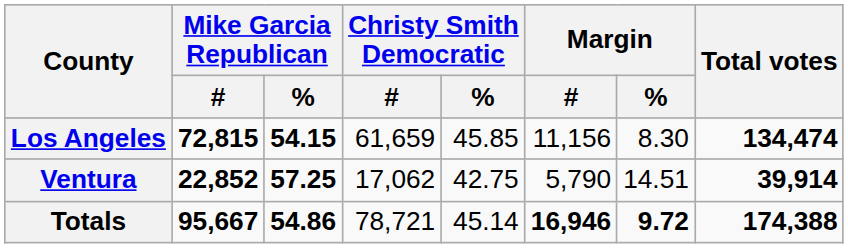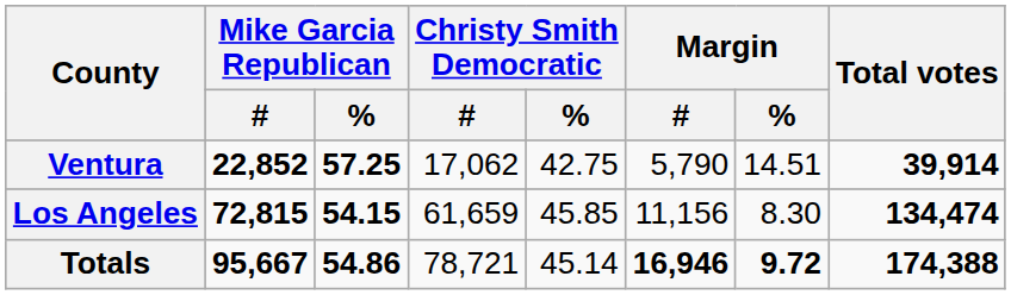 <table class="wikitable sortable"  style="text-align:right">
 <tr>
 <th rowspan="2">County</th>
 <th colspan="2"><a href='#'>Mike Garcia</a><br><a href='#'>Republican</a></th>
 <th colspan="2"><a href='#'>Christy Smith</a><br><a href='#'>Democratic</a></th>
 <th colspan="2">Margin</th>
 <th rowspan="2">Total votes</th>
 </tr>
 <tr>
 <th data-sort-type="number" style="text-align:center;">#</th>
 <th data-sort-type="number" style="text-align:center;">%</th>
 <th data-sort-type="number" style="text-align:center;">#</th>
 <th data-sort-type="number" style="text-align:center;">%</th>
 <th data-sort-type="number" style="text-align:center;">#</th>
 <th data-sort-type="number" style="text-align:center;">%</th>
 </tr>
 <tr>
+<th><a href='#'>Ventura</a> </th>
+<td><strong>22,852</strong></td>
+<td><strong>57.25</strong></td>
+<td>17,062</td>
+<td>42.75</td>
+<td>5,790</td>
+<td>14.51</td>
+<td><strong>39,914</strong></td>
+</tr>
+<tr>
 <th><a href='#'>Los Angeles</a> </th>
 <td><strong>72,815</strong></td>
 <td><strong>54.15</strong></td>
 <td>61,659</td>
 <td>45.85</td>
 <td>11,156</td>
 <td>8.30</td>
 <td><strong>134,474</strong></td>
-</tr>
-<tr>
-<th><a href='#'>Ventura</a> </th>
-<td><strong>22,852</strong></td>
-<td><strong>57.25</strong></td>
-<td>17,062</td>
-<td>42.75</td>
-<td>5,790</td>
-<td>14.51</td>
-<td><strong>39,914</strong></td>
 </tr>
 <tr>
 <th data-sort-value="ZZZ">Totals</th>
 <td><strong>95,667</strong></td>
 <td><strong>54.86</strong></td>
 <td>78,721</td>
 <td>45.14</td>
 <td><strong>16,946</strong></td>
 <td><strong>9.72</strong></td>
 <td><strong>174,388</strong></td>
 </tr>
 </table>
